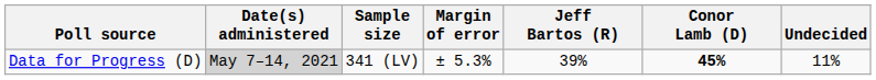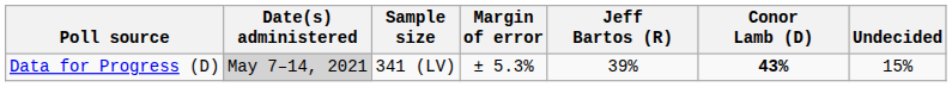 <table class="wikitable" style="font-size:90%;text-align:center;">
 <tr style="vertical-align:bottom">
 <th>Poll source</th>
 <th>Date(s)<br>administered</th>
 <th>Sample<br>size</th>
 <th>Margin<br>of error</th>
 <th style="width:100px;">Jeff<br>Bartos (R)</th>
 <th style="width:100px;">Conor<br>Lamb (D)</th>
 <th>Undecided</th>
 </tr>
 <tr>
 <td style="text-align:left;"><a href='#'>Data for Progress</a> (D)</td>
 <td style="background: lightgrey;">May 7–14, 2021</td>
 <td>341 (LV)</td>
 <td>± 5.3%</td>
 <td>39%</td>
-<td><strong>45%</strong></td>
-<td>11%</td>
+<td><strong>43%</strong></td>
+<td>15%</td>
 </tr>
 </table>
